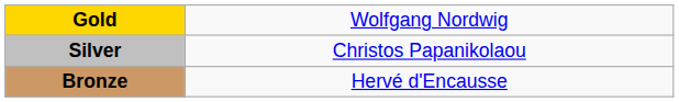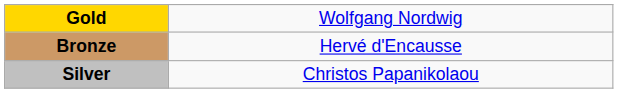 <table class="wikitable" style="text-align:center; " width="35%">
 <tr>
 <td bgcolor="gold"><strong>Gold</strong></td>
 <td><a href='#'>Wolfgang Nordwig</a><br>  <small><em></em></small></td>
 </tr>
 <tr>
+<td bgcolor="CC9966"><strong>Bronze</strong></td>
+<td><a href='#'>Hervé d'Encausse</a><br>  <small><em></em></small></td>
+</tr>
+<tr>
 <td bgcolor="silver"><strong>Silver</strong></td>
 <td><a href='#'>Christos Papanikolaou</a><br>  <small><em></em></small></td>
 </tr>
-<tr>
-<td bgcolor="CC9966"><strong>Bronze</strong></td>
-<td><a href='#'>Hervé d'Encausse</a><br>  <small><em></em></small></td>
-</tr>
 </table>
